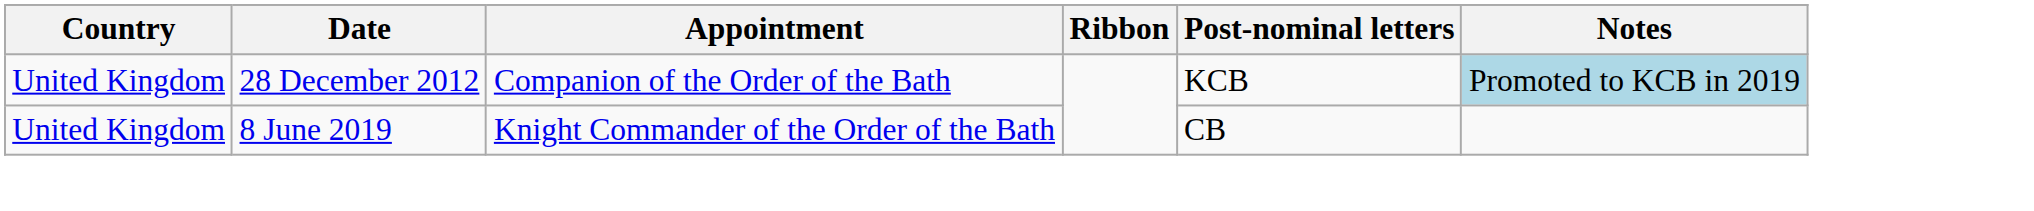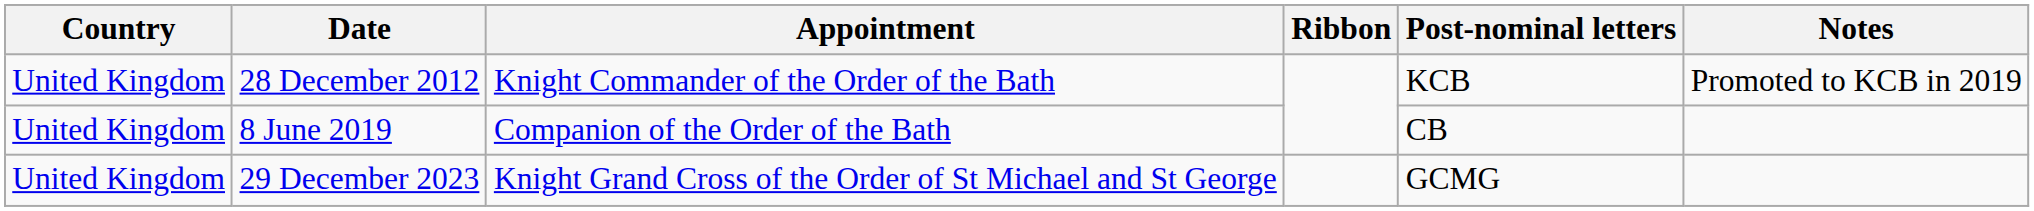 <table class="wikitable sortable">
 <tr>
 <th>Country</th>
 <th>Date</th>
 <th>Appointment</th>
 <th>Ribbon</th>
 <th>Post-nominal letters</th>
 <th>Notes</th>
 </tr>
 <tr>
 <td><a href='#'>United Kingdom</a></td>
 <td><a href='#'>28 December 2012</a></td>
-<td><a href='#'>Companion of the Order of the Bath</a></td>
+<td><a href='#'>Knight Commander of the Order of the Bath</a></td>
 <td rowspan="2"></td>
 <td>KCB</td>
-<td style="background: lightblue;">Promoted to KCB in 2019</td>
+<td>Promoted to KCB in 2019</td>
 </tr>
 <tr>
 <td><a href='#'>United Kingdom</a></td>
 <td><a href='#'>8 June 2019</a></td>
-<td><a href='#'>Knight Commander of the Order of the Bath</a></td>
+<td><a href='#'>Companion of the Order of the Bath</a></td>
 <td>CB</td>
 <td></td>
 </tr>
+<tr>
+<td><a href='#'>United Kingdom</a></td>
+<td><a href='#'>29 December 2023</a></td>
+<td><a href='#'>Knight Grand Cross of the Order of St Michael and St George</a></td>
+<td></td>
+<td>GCMG</td>
+<td></td>
+</tr>
 </table>
